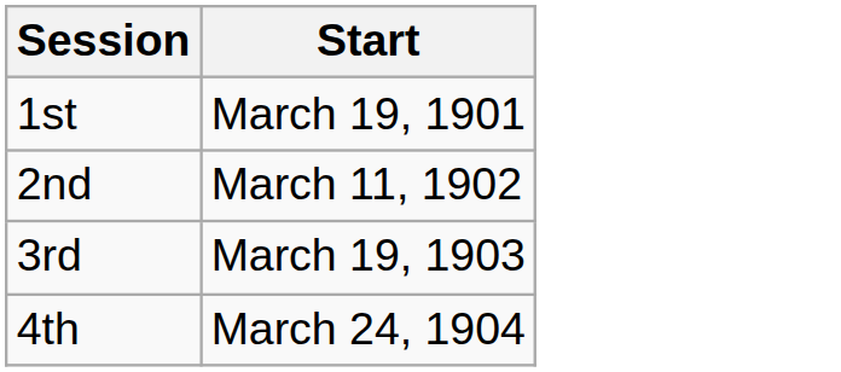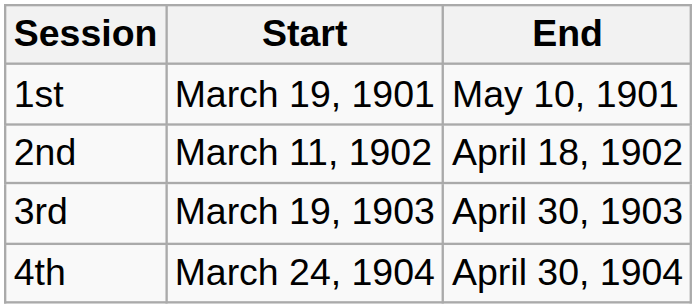 <table class="wikitable">
 <tr>
 <th>Session</th>
 <th>Start</th>
+<th>End</th>
 </tr>
 <tr>
 <td>1st</td>
 <td>March 19, 1901</td>
+<td>May 10, 1901</td>
 </tr>
 <tr>
 <td>2nd</td>
 <td>March 11, 1902</td>
+<td>April 18, 1902</td>
 </tr>
 <tr>
 <td>3rd</td>
 <td>March 19, 1903</td>
+<td>April 30, 1903</td>
 </tr>
 <tr>
 <td>4th</td>
 <td>March 24, 1904</td>
+<td>April 30, 1904</td>
 </tr>
 </table>
